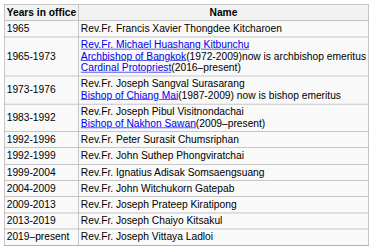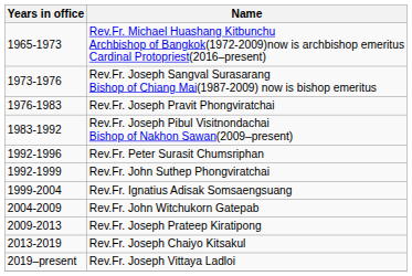 <table class="wikitable">
 <tr>
 <th>Years in office</th>
 <th>Name</th>
-</tr>
-<tr>
-<td>1965</td>
-<td>Rev.Fr. Francis Xavier Thongdee Kitcharoen</td>
 </tr>
 <tr>
 <td>1965-1973</td>
 <td><a href='#'>Rev.Fr. Michael Huashang Kitbunchu</a><br><a href='#'>Archbishop of Bangkok</a>(1972-2009)now is archbishop emeritus<br><a href='#'>Cardinal Protopriest</a>(2016–present)</td>
 </tr>
 <tr>
 <td>1973-1976</td>
 <td>Rev.Fr. Joseph Sangval Surasarang<br><a href='#'>Bishop of Chiang Mai</a>(1987-2009) now is bishop emeritus</td>
+</tr>
+<tr>
+<td>1976-1983</td>
+<td>Rev.Fr. Joseph Pravit Phongviratchai</td>
 </tr>
 <tr>
 <td>1983-1992</td>
 <td>Rev.Fr. Joseph Pibul Visitnondachai<br><a href='#'>Bishop of Nakhon Sawan</a>(2009–present)</td>
 </tr>
 <tr>
 <td>1992-1996</td>
 <td>Rev.Fr. Peter Surasit Chumsriphan</td>
 </tr>
 <tr>
 <td>1992-1999</td>
 <td>Rev.Fr. John Suthep Phongviratchai</td>
 </tr>
 <tr>
 <td>1999-2004</td>
 <td>Rev.Fr. Ignatius Adisak Somsaengsuang</td>
 </tr>
 <tr>
 <td>2004-2009</td>
 <td>Rev.Fr. John Witchukorn Gatepab</td>
 </tr>
 <tr>
 <td>2009-2013</td>
 <td>Rev.Fr. Joseph Prateep Kiratipong</td>
 </tr>
 <tr>
 <td>2013-2019</td>
 <td>Rev.Fr. Joseph Chaiyo Kitsakul</td>
 </tr>
 <tr>
 <td>2019–present</td>
 <td>Rev.Fr. Joseph Vittaya  Ladloi</td>
 </tr>
 <tr>
 </tr>
 </table>
